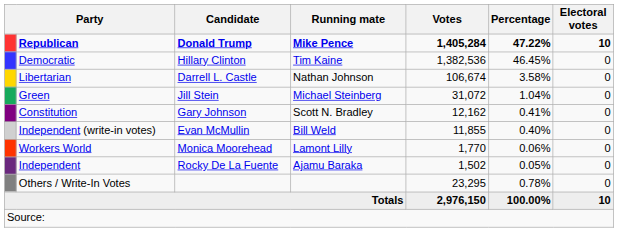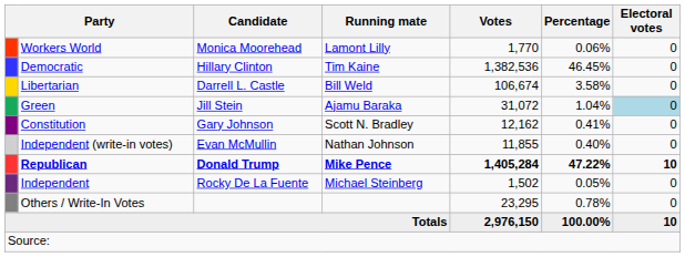 <table class="wikitable">
 <tr>
 <th colspan="2" style="width: 15em">Party</th>
 <th style="width: 10em">Candidate</th>
 <th style="width: 10em">Running mate</th>
 <th style="width: 7em">Votes</th>
 <th style="width: 5em">Percentage</th>
 <th style="width: 5em">Electoral votes</th>
 </tr>
 <tr>
-<th style="background:#F33; width:3px;"></th>
-<td style="width: 130px"><strong><a href='#'>Republican</a></strong></td>
-<td><strong><a href='#'>Donald Trump</a></strong></td>
-<td><strong><a href='#'>Mike Pence</a></strong></td>
-<td style="text-align:right;"><strong>1,405,284</strong></td>
-<td style="text-align:right;"><strong>47.22%</strong></td>
-<td style="text-align:right;"><strong>10</strong></td>
+<th style="background:#F30; width:3px;"></th>
+<td style="width: 130px"><a href='#'>Workers World</a></td>
+<td><a href='#'>Monica Moorehead</a></td>
+<td><a href='#'>Lamont Lilly</a></td>
+<td style="text-align:right;">1,770</td>
+<td style="text-align:right;">0.06%</td>
+<td style="text-align:right;">0</td>
 </tr>
 <tr>
 <th style="background:#33F; width:3px;"></th>
 <td style="width: 130px"><a href='#'>Democratic</a></td>
 <td><a href='#'>Hillary Clinton</a></td>
 <td><a href='#'>Tim Kaine</a></td>
 <td style="text-align:right;">1,382,536</td>
 <td style="text-align:right;">46.45%</td>
 <td style="text-align:right;">0</td>
 </tr>
 <tr>
 <th style="background:gold; width:3px;"></th>
 <td style="width: 130px"><a href='#'>Libertarian</a></td>
 <td><a href='#'>Darrell L. Castle</a></td>
-<td>Nathan Johnson</td>
+<td><a href='#'>Bill Weld</a></td>
 <td style="text-align:right;">106,674</td>
 <td style="text-align:right;">3.58%</td>
 <td style="text-align:right;">0</td>
 </tr>
 <tr>
 <th style="background:#17AA5C; width:3px;"></th>
 <td style="width: 130px"><a href='#'>Green</a></td>
 <td><a href='#'>Jill Stein</a></td>
-<td><a href='#'>Michael Steinberg</a></td>
+<td><a href='#'>Ajamu Baraka</a></td>
 <td style="text-align:right;">31,072</td>
 <td style="text-align:right;">1.04%</td>
-<td style="text-align:right;">0</td>
+<td style="background: lightblue; text-align:right;">0</td>
 </tr>
 <tr>
 <th style="background:purple; width:3px;"></th>
 <td style="width: 130px"><a href='#'>Constitution</a></td>
 <td><a href='#'>Gary Johnson</a></td>
 <td>Scott N. Bradley</td>
 <td style="text-align:right;">12,162</td>
 <td style="text-align:right;">0.41%</td>
 <td style="text-align:right;">0</td>
 </tr>
 <tr>
 <th style="background:#D0D0D0; width:3px;"></th>
 <td style="width: 130px"><a href='#'>Independent</a>  (write-in votes)</td>
 <td><a href='#'>Evan McMullin</a></td>
-<td><a href='#'>Bill Weld</a></td>
+<td>Nathan Johnson</td>
 <td style="text-align:right;">11,855</td>
 <td style="text-align:right;">0.40%</td>
 <td style="text-align:right;">0</td>
 </tr>
 <tr>
-<th style="background:#F30; width:3px;"></th>
-<td style="width: 130px"><a href='#'>Workers World</a></td>
-<td><a href='#'>Monica Moorehead</a></td>
-<td><a href='#'>Lamont Lilly</a></td>
-<td style="text-align:right;">1,770</td>
-<td style="text-align:right;">0.06%</td>
-<td style="text-align:right;">0</td>
+<th style="background:#F33; width:3px;"></th>
+<td style="width: 130px"><strong><a href='#'>Republican</a></strong></td>
+<td><strong><a href='#'>Donald Trump</a></strong></td>
+<td><strong><a href='#'>Mike Pence</a></strong></td>
+<td style="text-align:right;"><strong>1,405,284</strong></td>
+<td style="text-align:right;"><strong>47.22%</strong></td>
+<td style="text-align:right;"><strong>10</strong></td>
 </tr>
 <tr>
 <th style="background:#6A287E; width:3px;"></th>
 <td style="width: 130px"><a href='#'>Independent</a></td>
 <td><a href='#'>Rocky De La Fuente</a></td>
-<td><a href='#'>Ajamu Baraka</a></td>
+<td><a href='#'>Michael Steinberg</a></td>
 <td style="text-align:right;">1,502</td>
 <td style="text-align:right;">0.05%</td>
 <td style="text-align:right;">0</td>
 </tr>
 <tr>
 <th style="background:gray; width:3px;"></th>
 <td style="width: 130px">Others / Write-In Votes</td>
 <td></td>
 <td></td>
 <td style="text-align:right;">23,295</td>
 <td style="text-align:right;">0.78%</td>
 <td style="text-align:right;">0</td>
 </tr>
 <tr style="background:#eee; text-align:right;">
 <td colspan="4"><strong>Totals</strong></td>
 <td><strong>2,976,150</strong></td>
 <td><strong>100.00%</strong></td>
 <td><strong>10</strong></td>
 </tr>
 <tr>
 <td colspan="7">Source: <em></em></td>
 </tr>
 </table>
